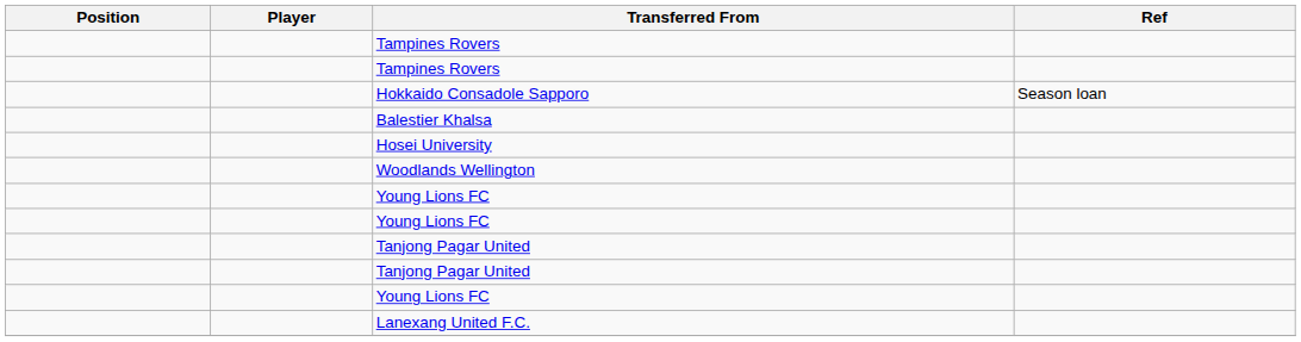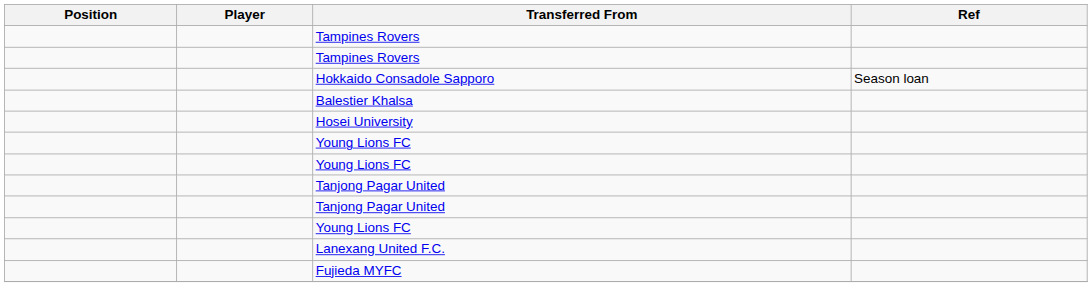 <table class="wikitable sortable" style="width:65%; text-align:center; font-size:100%; text-align:left;">
 <tr>
 <th><strong>Position</strong></th>
 <th><strong>Player</strong></th>
 <th><strong>Transferred From</strong></th>
 <th><strong>Ref</strong></th>
 </tr>
 <tr>
 <td></td>
 <td></td>
 <td> <a href='#'>Tampines Rovers</a></td>
 <td></td>
 </tr>
 <tr>
 <td></td>
 <td></td>
 <td> <a href='#'>Tampines Rovers</a></td>
 <td></td>
 </tr>
 <tr>
 <td></td>
 <td></td>
 <td><a href='#'>Hokkaido Consadole Sapporo</a></td>
 <td>Season loan</td>
 </tr>
 <tr>
 <td></td>
 <td></td>
 <td> <a href='#'>Balestier Khalsa</a></td>
 <td></td>
 </tr>
 <tr>
 <td></td>
 <td></td>
 <td> <a href='#'>Hosei University</a></td>
 <td></td>
 </tr>
 <tr>
 <td></td>
 <td></td>
-<td> <a href='#'>Woodlands Wellington</a></td>
-<td></td>
-</tr>
-<tr>
-<td></td>
-<td></td>
 <td> <a href='#'>Young Lions FC</a></td>
 <td></td>
 </tr>
 <tr>
 <td></td>
 <td></td>
 <td> <a href='#'>Young Lions FC</a></td>
 <td></td>
 </tr>
 <tr>
 <td></td>
 <td></td>
 <td> <a href='#'>Tanjong Pagar United</a></td>
 <td></td>
 </tr>
 <tr>
 <td></td>
 <td></td>
 <td> <a href='#'>Tanjong Pagar United</a></td>
 <td></td>
 </tr>
 <tr>
 <td></td>
 <td></td>
 <td> <a href='#'>Young Lions FC</a></td>
 <td></td>
 </tr>
 <tr>
 <td></td>
 <td></td>
 <td> <a href='#'>Lanexang United F.C.</a></td>
 <td></td>
 </tr>
 <tr>
+<td></td>
+<td></td>
+<td> <a href='#'>Fujieda MYFC</a></td>
+<td></td>
+</tr>
+<tr>
 </tr>
 </table>
